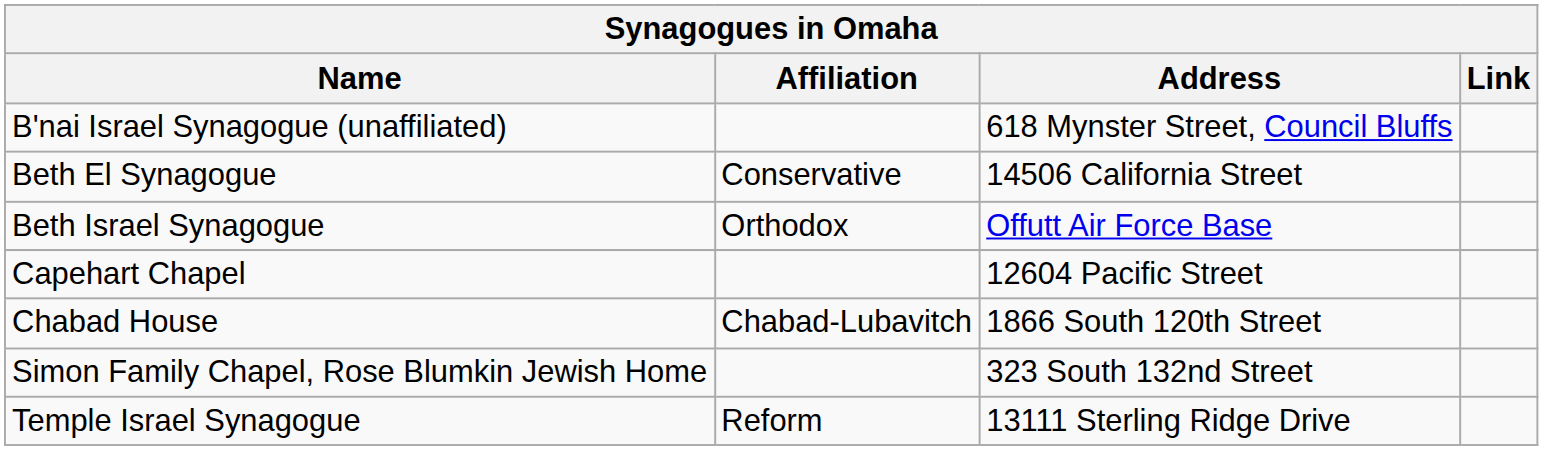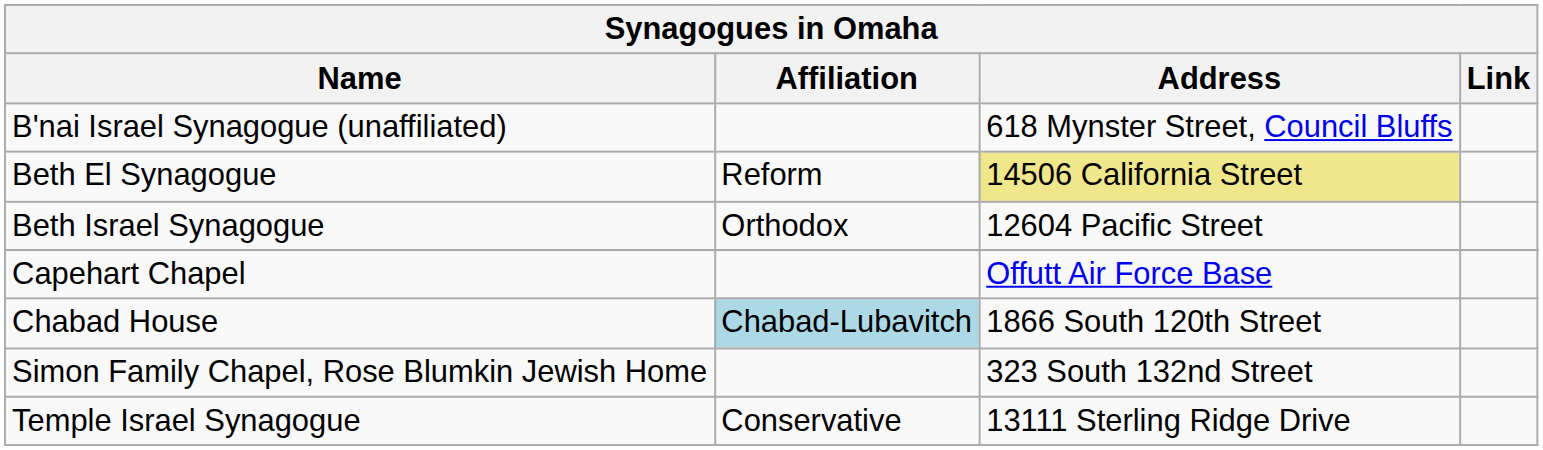 <table class="wikitable">
 <tr>
 <th align="center" colspan="6"><strong>Synagogues in Omaha</strong></th>
 </tr>
 <tr>
 <th>Name</th>
 <th>Affiliation</th>
 <th>Address</th>
 <th>Link</th>
 </tr>
 <tr>
 <td>B'nai Israel Synagogue (unaffiliated)</td>
 <td></td>
 <td>618 Mynster Street, <a href='#'>Council Bluffs</a></td>
 <td> </td>
 </tr>
 <tr>
 <td>Beth El Synagogue</td>
-<td>Conservative</td>
-<td>14506 California Street</td>
+<td>Reform</td>
+<td style="background: khaki;">14506 California Street</td>
 <td></td>
 </tr>
 <tr>
 <td>Beth Israel Synagogue</td>
 <td>Orthodox</td>
-<td><a href='#'>Offutt Air Force Base</a></td>
+<td>12604 Pacific Street</td>
 <td></td>
 </tr>
 <tr>
 </tr>
 <tr>
 <td>Capehart Chapel</td>
 <td></td>
-<td>12604 Pacific Street</td>
+<td><a href='#'>Offutt Air Force Base</a></td>
 <td></td>
 </tr>
 <tr>
 <td>Chabad House</td>
-<td>Chabad-Lubavitch</td>
+<td style="background: lightblue;">Chabad-Lubavitch</td>
 <td>1866 South 120th Street</td>
 <td></td>
 </tr>
 <tr>
 <td>Simon Family Chapel, Rose Blumkin Jewish Home</td>
 <td></td>
 <td>323 South 132nd Street</td>
 <td></td>
 </tr>
 <tr>
 <td>Temple Israel Synagogue</td>
-<td>Reform</td>
+<td>Conservative</td>
 <td>13111 Sterling Ridge Drive</td>
 <td></td>
 </tr>
 </table>
